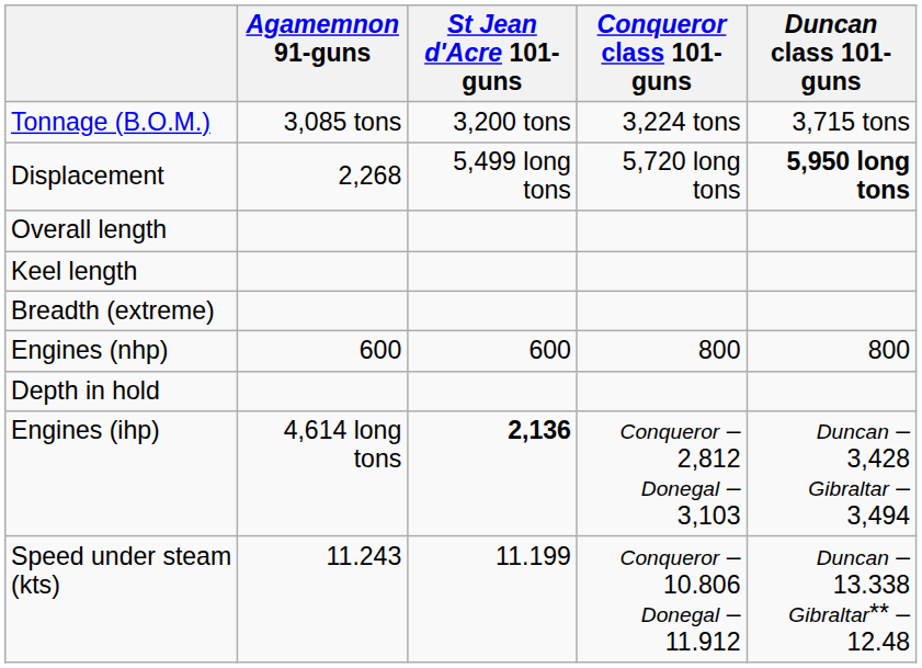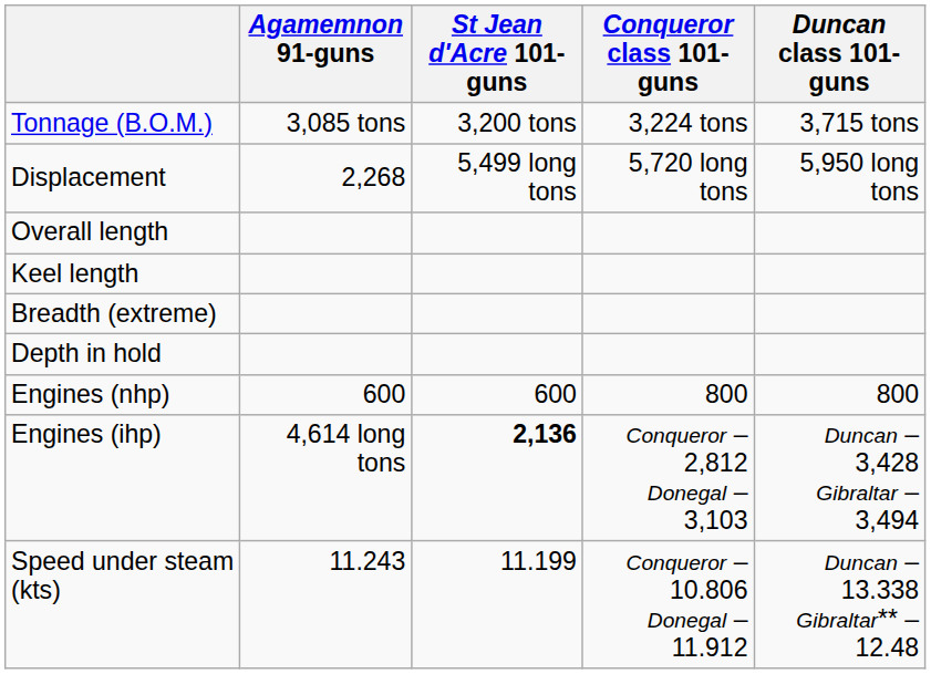 <table class="wikitable">
 <tr valign="top">
 <th width="140"></th>
 <th width="100" align="center"><a href='#'><em>Agamemnon</em></a> 91-guns</th>
 <th width="100" align="center"><a href='#'><em>St Jean d'Acre</em></a> 101-guns</th>
 <th width="100" align="center"><a href='#'><em>Conqueror</em> class</a> 101-guns</th>
 <th width="100" align="center"><em>Duncan</em> class 101-guns</th>
 </tr>
 <tr>
 <td align="left"><a href='#'>Tonnage (B.O.M.)</a></td>
 <td align="right">3,085 tons</td>
 <td align="right">3,200 tons</td>
 <td align="right">3,224 tons</td>
 <td align="right">3,715 tons</td>
 </tr>
 <tr>
 <td align="left">Displacement</td>
 <td align="right">2,268</td>
 <td align="right">5,499 long tons</td>
 <td align="right">5,720 long tons</td>
-<td align="right"><strong>5,950 long tons</strong></td>
+<td align="right">5,950 long tons</td>
 </tr>
 <tr>
 <td align="left">Overall length</td>
 <td align="right"></td>
 <td align="right"></td>
 <td align="right"></td>
 <td align="right"></td>
 </tr>
 <tr>
 <td align="left">Keel length</td>
 <td align="right"></td>
 <td align="right"></td>
 <td align="right"></td>
 <td align="right"></td>
 </tr>
 <tr>
 <td align="left">Breadth (extreme)</td>
 <td align="right"></td>
 <td align="right"></td>
 <td align="right"></td>
 <td align="right"></td>
 </tr>
 <tr>
+<td align="left">Depth in hold</td>
+<td align="right"></td>
+<td align="right"></td>
+<td align="right"></td>
+<td align="right"></td>
+</tr>
+<tr>
 <td align="left">Engines (nhp)</td>
 <td align="right">600</td>
 <td align="right">600</td>
 <td align="right">800</td>
 <td align="right">800</td>
-</tr>
-<tr>
-<td align="left">Depth in hold</td>
-<td align="right"></td>
-<td align="right"></td>
-<td align="right"></td>
-<td align="right"></td>
 </tr>
 <tr valign="top">
 <td align="left">Engines (ihp)</td>
 <td align="right">4,614 long tons</td>
 <td align="right"><strong>2,136</strong></td>
 <td align="right"><small><em>Conqueror</em></small> – 2,812<br><small><em>Donegal</em></small> – 3,103</td>
 <td align="right"><small><em>Duncan</em></small> – 3,428<br><small><em>Gibraltar</em></small> – 3,494</td>
 </tr>
 <tr valign="top">
 <td align="left">Speed under steam (kts)</td>
 <td align="right">11.243</td>
 <td align="right">11.199</td>
 <td align="right"><small><em>Conqueror</em></small> – 10.806<br><small><em>Donegal</em></small> – 11.912</td>
 <td align="right"><small><em>Duncan</em></small> – 13.338<br><small><em>Gibraltar</em></small>** – 12.48</td>
 </tr>
 </table>
